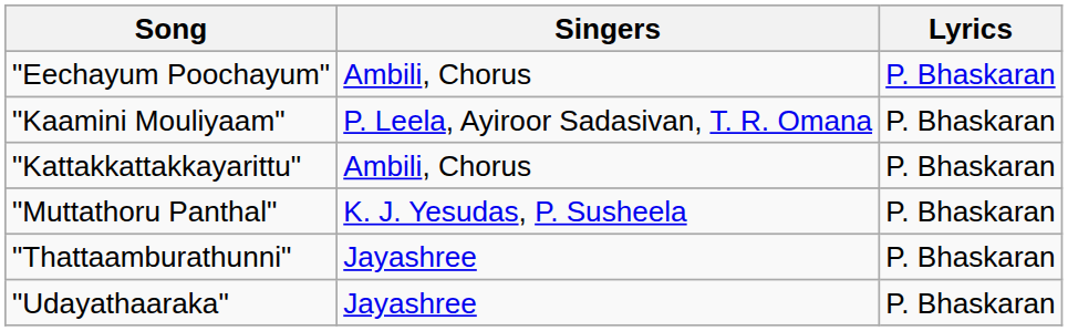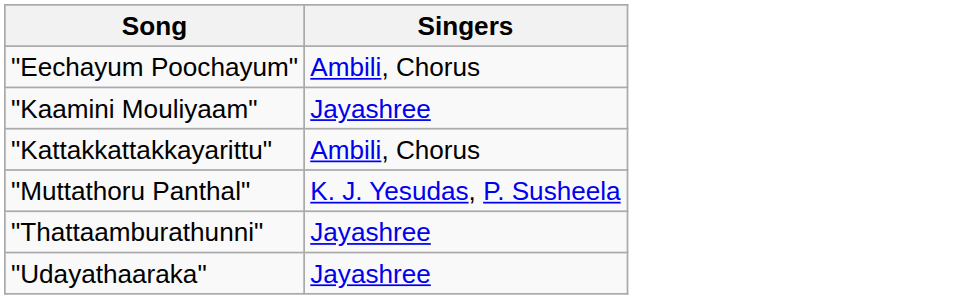 <table class="wikitable" style="font-size:95%;">
 <tr>
 <th>Song</th>
 <th>Singers</th>
-<th>Lyrics</th>
 </tr>
 <tr>
 <td>"Eechayum Poochayum"</td>
 <td><a href='#'>Ambili</a>, Chorus</td>
-<td><a href='#'>P. Bhaskaran</a></td>
 </tr>
 <tr>
 <td>"Kaamini Mouliyaam"</td>
-<td><a href='#'>P. Leela</a>, Ayiroor Sadasivan, <a href='#'>T. R. Omana</a></td>
-<td>P. Bhaskaran</td>
+<td><a href='#'>Jayashree</a></td>
 </tr>
 <tr>
 <td>"Kattakkattakkayarittu"</td>
 <td><a href='#'>Ambili</a>, Chorus</td>
-<td>P. Bhaskaran</td>
 </tr>
 <tr>
 <td>"Muttathoru Panthal"</td>
 <td><a href='#'>K. J. Yesudas</a>, <a href='#'>P. Susheela</a></td>
-<td>P. Bhaskaran</td>
 </tr>
 <tr>
 <td>"Thattaamburathunni"</td>
 <td><a href='#'>Jayashree</a></td>
-<td>P. Bhaskaran</td>
 </tr>
 <tr>
 <td>"Udayathaaraka"</td>
 <td><a href='#'>Jayashree</a></td>
-<td>P. Bhaskaran</td>
 </tr>
 </table>
